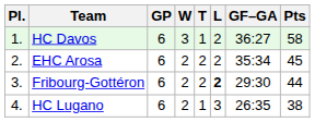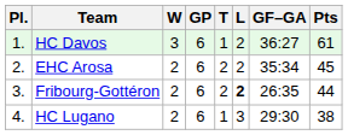 <table class="wikitable">
 <tr>
 <th>Pl.</th>
 <th>Team</th>
+<th>W</th>
 <th>GP</th>
-<th>W</th>
 <th>T</th>
 <th>L</th>
 <th>GF–GA</th>
 <th>Pts</th>
 </tr>
 <tr align="center " bgcolor="#e6fae6">
 <td>1.</td>
 <td align="left"><a href='#'>HC Davos</a></td>
+<td>3</td>
 <td>6</td>
-<td>3</td>
 <td>1</td>
 <td>2</td>
 <td>36:27</td>
-<td>58</td>
+<td>61</td>
 </tr>
 <tr align="center "  bgcolor="#FFFFFF">
 <td>2.</td>
 <td align="left"><a href='#'>EHC Arosa</a></td>
+<td>2</td>
 <td>6</td>
-<td>2</td>
 <td>2</td>
 <td>2</td>
 <td>35:34</td>
 <td>45</td>
 </tr>
 <tr align="center "  bgcolor="#FFFFFF">
 <td>3.</td>
 <td align="left"><a href='#'>Fribourg-Gottéron</a></td>
+<td>2</td>
 <td>6</td>
 <td>2</td>
-<td>2</td>
 <td><strong>2</strong></td>
-<td>29:30</td>
+<td>26:35</td>
 <td>44</td>
 </tr>
 <tr align="center "  bgcolor="#FFFFFF">
 <td>4.</td>
 <td align="left"><a href='#'>HC Lugano</a></td>
+<td>2</td>
 <td>6</td>
-<td>2</td>
 <td>1</td>
 <td>3</td>
-<td>26:35</td>
+<td>29:30</td>
 <td>38</td>
 </tr>
 </table>
